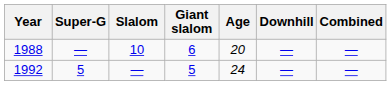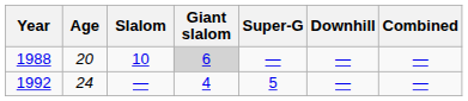 <table class=wikitable style="text-align:center">
 <tr>
 <th>  Year  </th>
-<th>Super-G</th>
+<th> Age </th>
 <th> Slalom </th>
 <th> Giant <br> slalom </th>
-<th> Age </th>
+<th>Super-G</th>
 <th>Downhill</th>
 <th>Combined</th>
 </tr>
 <tr>
 <td><a href='#'>1988</a></td>
+<td><em>20</em></td>
+<td><a href='#'>10</a></td>
+<td style="background: lightgrey;"><a href='#'>6</a></td>
 <td><a href='#'>—</a></td>
-<td><a href='#'>10</a></td>
-<td><a href='#'>6</a></td>
-<td><em>20</em></td>
 <td><a href='#'>—</a></td>
 <td><a href='#'>—</a></td>
 </tr>
 <tr>
 <td><a href='#'>1992</a></td>
+<td><em>24</em></td>
+<td><a href='#'>—</a></td>
+<td><a href='#'>4</a></td>
 <td><a href='#'>5</a></td>
-<td><a href='#'>—</a></td>
-<td><a href='#'>5</a></td>
-<td><em>24</em></td>
 <td><a href='#'>—</a></td>
 <td><a href='#'>—</a></td>
 </tr>
 </table>
